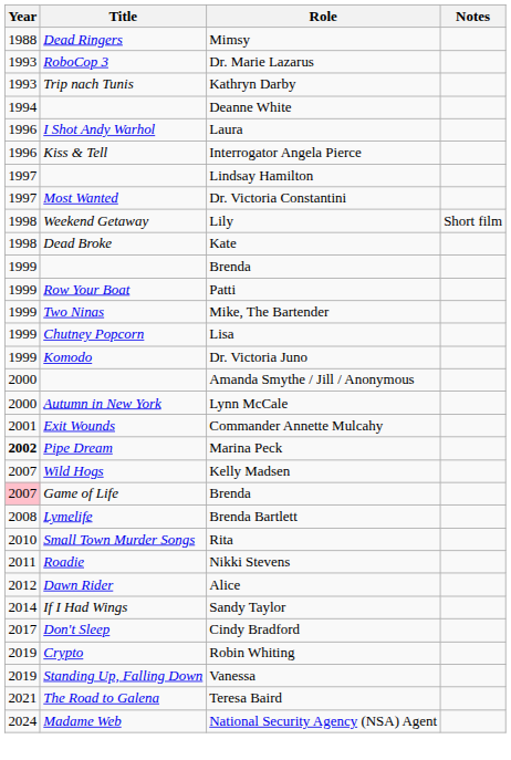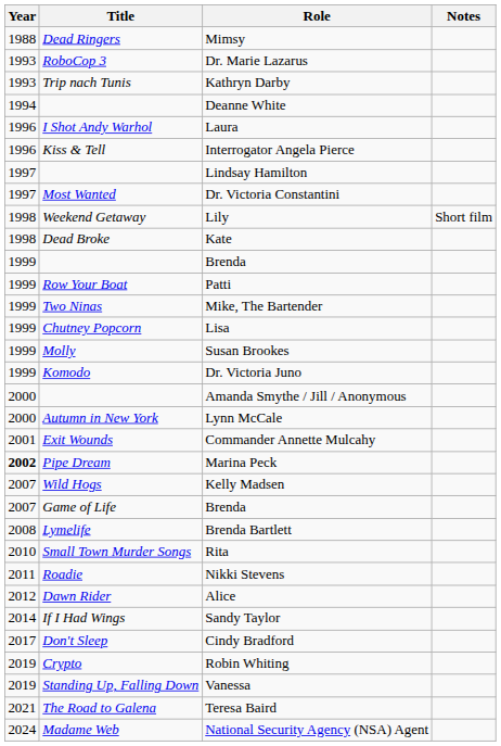 <table class="wikitable sortable">
 <tr>
 <th>Year</th>
 <th>Title</th>
 <th>Role</th>
 <th class="unsortable">Notes</th>
 </tr>
 <tr>
 <td>1988</td>
 <td><em><a href='#'>Dead Ringers</a></em></td>
 <td>Mimsy</td>
 <td></td>
 </tr>
 <tr>
 <td>1993</td>
 <td><em><a href='#'>RoboCop 3</a></em></td>
 <td>Dr. Marie Lazarus</td>
 <td></td>
 </tr>
 <tr>
 <td>1993</td>
 <td><em>Trip nach Tunis</em></td>
 <td>Kathryn Darby</td>
 <td></td>
 </tr>
 <tr>
 <td>1994</td>
 <td><em></em></td>
 <td>Deanne White</td>
 <td></td>
 </tr>
 <tr>
 <td>1996</td>
 <td><em><a href='#'>I Shot Andy Warhol</a></em></td>
 <td>Laura</td>
 <td></td>
 </tr>
 <tr>
 <td>1996</td>
 <td><em>Kiss & Tell</em></td>
 <td>Interrogator Angela Pierce</td>
 <td></td>
 </tr>
 <tr>
 <td>1997</td>
 <td><em></em></td>
 <td>Lindsay Hamilton</td>
 <td></td>
 </tr>
 <tr>
 <td>1997</td>
 <td><em><a href='#'>Most Wanted</a></em></td>
 <td>Dr. Victoria Constantini</td>
 <td></td>
 </tr>
 <tr>
 <td>1998</td>
 <td><em>Weekend Getaway</em></td>
 <td>Lily</td>
 <td>Short film</td>
 </tr>
 <tr>
 <td>1998</td>
 <td><em>Dead Broke</em></td>
 <td>Kate</td>
 <td></td>
 </tr>
 <tr>
 <td>1999</td>
 <td><em></em></td>
 <td>Brenda</td>
 <td></td>
 </tr>
 <tr>
 <td>1999</td>
 <td><em><a href='#'>Row Your Boat</a></em></td>
 <td>Patti</td>
 <td></td>
 </tr>
 <tr>
 <td>1999</td>
 <td><em><a href='#'>Two Ninas</a></em></td>
 <td>Mike, The Bartender</td>
 <td></td>
 </tr>
 <tr>
 <td>1999</td>
 <td><em><a href='#'>Chutney Popcorn</a></em></td>
 <td>Lisa</td>
 <td></td>
 </tr>
 <tr>
 <td>1999</td>
+<td><em><a href='#'>Molly</a></em></td>
+<td>Susan Brookes</td>
+<td></td>
+</tr>
+<tr>
+<td>1999</td>
 <td><em><a href='#'>Komodo</a></em></td>
 <td>Dr. Victoria Juno</td>
 <td></td>
 </tr>
 <tr>
 <td>2000</td>
 <td><em></em></td>
 <td>Amanda Smythe / Jill / Anonymous</td>
 <td></td>
 </tr>
 <tr>
 <td>2000</td>
 <td><em><a href='#'>Autumn in New York</a></em></td>
 <td>Lynn McCale</td>
 <td></td>
 </tr>
 <tr>
 <td>2001</td>
 <td><em><a href='#'>Exit Wounds</a></em></td>
 <td>Commander Annette Mulcahy</td>
 <td></td>
 </tr>
 <tr>
 <td><strong>2002</strong></td>
 <td><em><a href='#'>Pipe Dream</a></em></td>
 <td>Marina Peck</td>
 <td></td>
 </tr>
 <tr>
 <td>2007</td>
 <td><em><a href='#'>Wild Hogs</a></em></td>
 <td>Kelly Madsen</td>
 <td></td>
 </tr>
 <tr>
-<td style="background: pink;">2007</td>
+<td>2007</td>
 <td><em>Game of Life</em></td>
 <td>Brenda</td>
 <td></td>
 </tr>
 <tr>
 <td>2008</td>
 <td><em><a href='#'>Lymelife</a></em></td>
 <td>Brenda Bartlett</td>
 <td></td>
 </tr>
 <tr>
 <td>2010</td>
 <td><em><a href='#'>Small Town Murder Songs</a></em></td>
 <td>Rita</td>
 <td></td>
 </tr>
 <tr>
 <td>2011</td>
 <td><em><a href='#'>Roadie</a></em></td>
 <td>Nikki Stevens</td>
 <td></td>
 </tr>
 <tr>
 <td>2012</td>
 <td><em><a href='#'>Dawn Rider</a></em></td>
 <td>Alice</td>
 <td></td>
 </tr>
 <tr>
 <td>2014</td>
 <td><em>If I Had Wings</em></td>
 <td>Sandy Taylor</td>
 <td></td>
 </tr>
 <tr>
 <td>2017</td>
 <td><em><a href='#'>Don't Sleep</a></em></td>
 <td>Cindy Bradford</td>
 <td></td>
 </tr>
 <tr>
 <td>2019</td>
 <td><em><a href='#'>Crypto</a></em></td>
 <td>Robin Whiting</td>
 <td></td>
 </tr>
 <tr>
 <td>2019</td>
 <td><em><a href='#'>Standing Up, Falling Down</a></em></td>
 <td>Vanessa</td>
 <td></td>
 </tr>
 <tr>
 <td>2021</td>
 <td data-sort-value="Road to Galena, The"><em><a href='#'>The Road to Galena</a></em></td>
 <td>Teresa Baird</td>
 <td></td>
 </tr>
 <tr>
 <td>2024</td>
 <td><em><a href='#'>Madame Web</a></em></td>
 <td><a href='#'>National Security Agency</a> (NSA) Agent</td>
 <td></td>
 </tr>
 </table>
